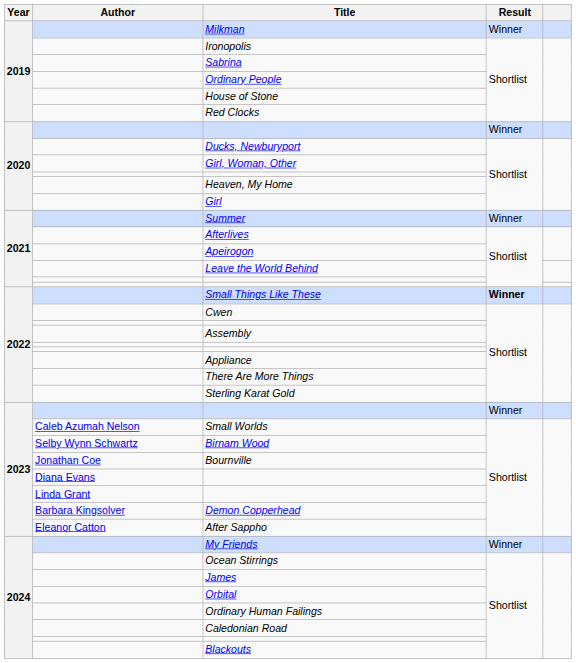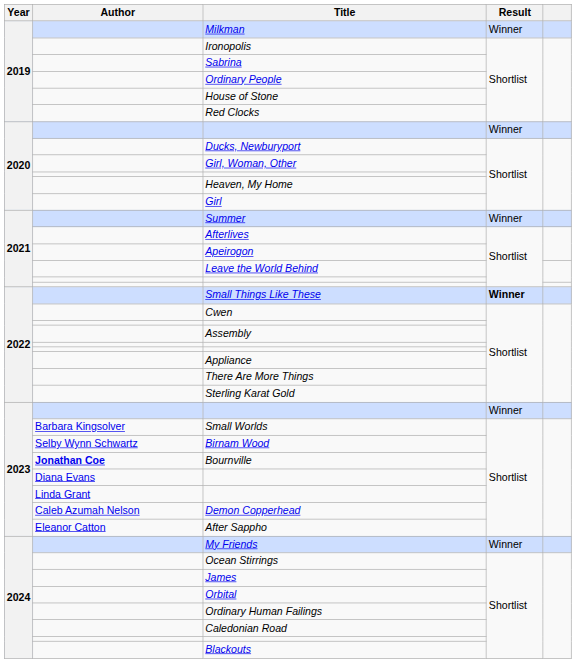 <table class="wikitable sortable mw-collapsible">
 <tr>
 <th scope="col" width="5%">Year</th>
 <th scope="col" width="30%">Author</th>
 <th scope="col" width="50%">Title</th>
 <th scope="col" width="10%">Result</th>
 <th scope="col" width="5%"></th>
 </tr>
 <tr style="background:#cddeff">
 <th rowspan="6">2019</th>
 <td></td>
 <td><em><a href='#'>Milkman</a></em></td>
 <td>Winner</td>
 <td></td>
 </tr>
 <tr>
 <td></td>
 <td><em>Ironopolis</em></td>
 <td rowspan="5">Shortlist</td>
 <td rowspan="5"></td>
 </tr>
 <tr>
 <td></td>
 <td><em><a href='#'>Sabrina</a></em></td>
 </tr>
 <tr>
 <td></td>
 <td><em><a href='#'>Ordinary People</a></em></td>
 </tr>
 <tr>
 <td></td>
 <td><em>House of Stone</em></td>
 </tr>
 <tr>
 <td></td>
 <td><em>Red Clocks</em></td>
 </tr>
 <tr style="background:#cddeff">
 <th rowspan="6">2020</th>
 <td></td>
 <td><em></em></td>
 <td>Winner</td>
 <td></td>
 </tr>
 <tr>
 <td></td>
 <td><em><a href='#'>Ducks, Newburyport</a></em></td>
 <td rowspan="5">Shortlist</td>
 <td rowspan="5"></td>
 </tr>
 <tr>
 <td></td>
 <td><em><a href='#'>Girl, Woman, Other</a></em></td>
 </tr>
 <tr>
 <td></td>
 <td></td>
 </tr>
 <tr>
 <td></td>
 <td><em>Heaven, My Home</em></td>
 </tr>
 <tr>
 <td></td>
 <td><em><a href='#'>Girl</a></em></td>
 </tr>
 <tr style="background:#cddeff">
 <th rowspan="6">2021</th>
 <td></td>
 <td><em><a href='#'>Summer</a></em></td>
 <td>Winner</td>
 <td></td>
 </tr>
 <tr>
 <td></td>
 <td><em><a href='#'>Afterlives</a></em></td>
 <td rowspan="5">Shortlist</td>
 <td rowspan="2"></td>
 </tr>
 <tr>
 <td></td>
 <td><em><a href='#'>Apeirogon</a></em></td>
 </tr>
 <tr>
 <td></td>
 <td><em><a href='#'>Leave the World Behind</a></em></td>
 <td rowspan="2"></td>
 </tr>
 <tr>
 <td></td>
 <td></td>
 </tr>
 <tr>
 <td></td>
 <td></td>
 <td></td>
 </tr>
 <tr style="background:#cddeff">
 <th rowspan="9">2022</th>
 <td></td>
 <td><em><a href='#'>Small Things Like These</a></em></td>
 <td><strong>Winner</strong></td>
 <td></td>
 </tr>
 <tr>
 <td></td>
 <td><em>Cwen</em></td>
 <td rowspan="8">Shortlist</td>
 <td rowspan="8"></td>
 </tr>
 <tr>
 <td></td>
 <td><em></em></td>
 </tr>
 <tr>
 <td></td>
 <td><em>Assembly</em></td>
 </tr>
 <tr>
 <td></td>
 <td></td>
 </tr>
 <tr>
 <td></td>
 <td></td>
 </tr>
 <tr>
 <td></td>
 <td><em>Appliance</em></td>
 </tr>
 <tr>
 <td></td>
 <td><em>There Are More Things</em></td>
 </tr>
 <tr>
 <td></td>
 <td><em>Sterling Karat Gold</em></td>
 </tr>
 <tr style="background:#cddeff">
 <th rowspan="8">2023</th>
 <td></td>
 <td><em></em></td>
 <td>Winner</td>
 <td></td>
 </tr>
 <tr>
-<td><a href='#'>Caleb Azumah Nelson</a></td>
+<td><a href='#'>Barbara Kingsolver</a></td>
 <td><em>Small Worlds</em></td>
 <td rowspan="7">Shortlist</td>
 <td rowspan="7"></td>
 </tr>
 <tr>
 <td><a href='#'>Selby Wynn Schwartz</a></td>
 <td><em><a href='#'>Birnam Wood</a></em></td>
 </tr>
 <tr>
-<td><a href='#'>Jonathan Coe</a></td>
+<td><strong><a href='#'>Jonathan Coe</a></strong></td>
 <td><em>Bournville</em></td>
 </tr>
 <tr>
 <td><a href='#'>Diana Evans</a></td>
 <td></td>
 </tr>
 <tr>
 <td><a href='#'>Linda Grant</a></td>
 <td></td>
 </tr>
 <tr>
-<td><a href='#'>Barbara Kingsolver</a></td>
+<td><a href='#'>Caleb Azumah Nelson</a></td>
 <td><em><a href='#'>Demon Copperhead</a></em></td>
 </tr>
 <tr>
 <td><a href='#'>Eleanor Catton</a></td>
 <td><em>After Sappho</em></td>
 </tr>
 <tr style="background:#cddeff">
 <th rowspan="8">2024</th>
 <td></td>
 <td><em><a href='#'>My Friends</a></em></td>
 <td>Winner</td>
 <td></td>
 </tr>
 <tr>
 <td></td>
 <td><em>Ocean Stirrings</em></td>
 <td rowspan="7">Shortlist</td>
 <td rowspan="7"></td>
 </tr>
 <tr>
 <td></td>
 <td><em><a href='#'>James</a></em></td>
 </tr>
 <tr>
 <td></td>
 <td><em><a href='#'>Orbital</a></em></td>
 </tr>
 <tr>
 <td></td>
 <td><em>Ordinary Human Failings</em></td>
 </tr>
 <tr>
 <td></td>
 <td><em>Caledonian Road</em></td>
 </tr>
 <tr>
 <td></td>
 <td></td>
 </tr>
 <tr>
 <td></td>
 <td><em><a href='#'>Blackouts</a></em></td>
 </tr>
 </table>
